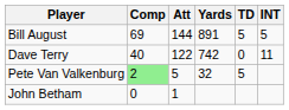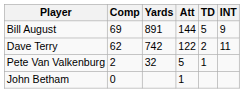 <table class="wikitable">
 <tr>
 <th>Player</th>
 <th>Comp</th>
+<th>Yards</th>
 <th>Att</th>
-<th>Yards</th>
 <th>TD</th>
 <th>INT</th>
 </tr>
 <tr>
 <td>Bill August</td>
 <td>69</td>
+<td>891</td>
 <td>144</td>
-<td>891</td>
 <td>5</td>
-<td>5</td>
+<td>9</td>
 </tr>
 <tr>
 <td>Dave Terry</td>
-<td>40</td>
+<td>62</td>
+<td>742</td>
 <td>122</td>
-<td>742</td>
-<td>0</td>
+<td>2</td>
 <td>11</td>
 </tr>
 <tr>
 <td>Pete Van Valkenburg</td>
-<td style="background: lightgreen;">2</td>
-<td>5</td>
+<td>2</td>
 <td>32</td>
 <td>5</td>
+<td>1</td>
 <td></td>
 </tr>
 <tr>
 <td>John Betham</td>
 <td>0</td>
+<td></td>
 <td>1</td>
-<td></td>
 <td></td>
 <td></td>
 </tr>
 </table>
